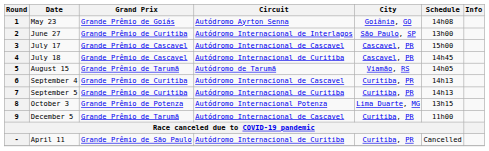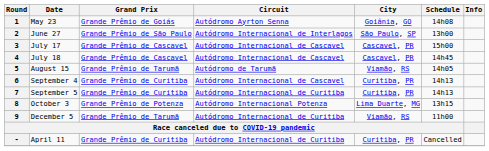 <table class="wikitable" style="font-size: 85%;">
 <tr>
 <th>Round</th>
 <th>Date</th>
 <th>Grand Prix</th>
 <th>Circuit</th>
 <th>City</th>
 <th>Schedule</th>
 <th>Info</th>
 </tr>
 <tr>
 <th>1</th>
 <td>May 23</td>
 <td> <a href='#'>Grande Prêmio de Goiás</a></td>
 <td><a href='#'>Autódromo Ayrton Senna</a></td>
 <td align="center"><a href='#'>Goiânia</a>, <a href='#'>GO</a></td>
 <td align="center">14h08</td>
 <td align="center"></td>
 </tr>
 <tr>
 <th>2</th>
 <td>June 27</td>
-<td> <a href='#'>Grande Prêmio de Curitiba</a></td>
+<td> <a href='#'>Grande Prêmio de São Paulo</a></td>
 <td><a href='#'>Autódromo Internacional de Interlagos</a></td>
 <td align="center"><a href='#'>São Paulo</a>, <a href='#'>SP</a></td>
 <td align="center">13h00</td>
 <td align="center"></td>
 </tr>
 <tr>
 <th>3</th>
 <td>July 17</td>
 <td> <a href='#'>Grande Prêmio de Cascavel</a></td>
 <td><a href='#'>Autódromo Internacional de Cascavel</a></td>
 <td align="center"><a href='#'>Cascavel</a>, <a href='#'>PR</a></td>
 <td align="center">15h00</td>
 <td align="center"></td>
 </tr>
 <tr>
 <th>4</th>
 <td>July 18</td>
 <td> <a href='#'>Grande Prêmio de Cascavel</a></td>
-<td><a href='#'>Autódromo Internacional de Curitiba</a></td>
+<td><a href='#'>Autódromo Internacional de Cascavel</a></td>
 <td align="center"><a href='#'>Cascavel</a>, <a href='#'>PR</a></td>
 <td align="center">14h45</td>
 <td align="center"></td>
 </tr>
 <tr>
 <th>5</th>
 <td>August 15</td>
 <td> <a href='#'>Grande Prêmio de Tarumã</a></td>
 <td><a href='#'>Autódromo de Tarumã</a></td>
 <td align="center"><a href='#'>Viamão</a>, <a href='#'>RS</a></td>
 <td align="center">14h05</td>
 <td align="center"></td>
 </tr>
 <tr>
 <th>6</th>
 <td>September 4</td>
 <td> <a href='#'>Grande Prêmio de Curitiba</a></td>
 <td><a href='#'>Autódromo Internacional de Cascavel</a></td>
 <td align="center"><a href='#'>Curitiba</a>, <a href='#'>PR</a></td>
 <td align="center">14h13</td>
 <td align="center"></td>
 </tr>
 <tr>
 <th>7</th>
 <td>September 5</td>
 <td> <a href='#'>Grande Prêmio de Curitiba</a></td>
 <td><a href='#'>Autódromo Internacional de Curitiba</a></td>
 <td align="center"><a href='#'>Curitiba</a>, <a href='#'>PR</a></td>
 <td align="center">14h13</td>
 <td align="center"></td>
 </tr>
 <tr>
 <th>8</th>
 <td>October 3</td>
 <td> <a href='#'>Grande Prêmio de Potenza</a></td>
 <td><a href='#'>Autódromo Internacional Potenza</a></td>
 <td align="center"><a href='#'>Lima Duarte</a>, <a href='#'>MG</a></td>
 <td align="center">13h15</td>
 <td align="center"></td>
 </tr>
 <tr>
 <th>9</th>
 <td>December 5</td>
 <td> <a href='#'>Grande Prêmio de Tarumã</a></td>
-<td><a href='#'>Autódromo Internacional de Cascavel</a></td>
-<td align="center"><a href='#'>Curitiba</a>, <a href='#'>PR</a></td>
+<td><a href='#'>Autódromo Internacional de Curitiba</a></td>
+<td align="center"><a href='#'>Viamão</a>, <a href='#'>RS</a></td>
 <td align="center">11h00</td>
 <td></td>
 </tr>
 <tr>
 <th colspan="6">Race canceled due to <a href='#'>COVID-19 pandemic</a></th>
 <th></th>
 </tr>
 <tr>
 <th><strong>-</strong></th>
 <td>April 11</td>
-<td> <a href='#'>Grande Prêmio de São Paulo</a></td>
+<td> <a href='#'>Grande Prêmio de Curitiba</a></td>
 <td><a href='#'>Autódromo Internacional de Curitiba</a></td>
 <td align="center"><a href='#'>Curitiba</a>, <a href='#'>PR</a></td>
 <td align="center">Cancelled</td>
 <td align="center"></td>
 </tr>
 <tr>
 </tr>
 </table>
